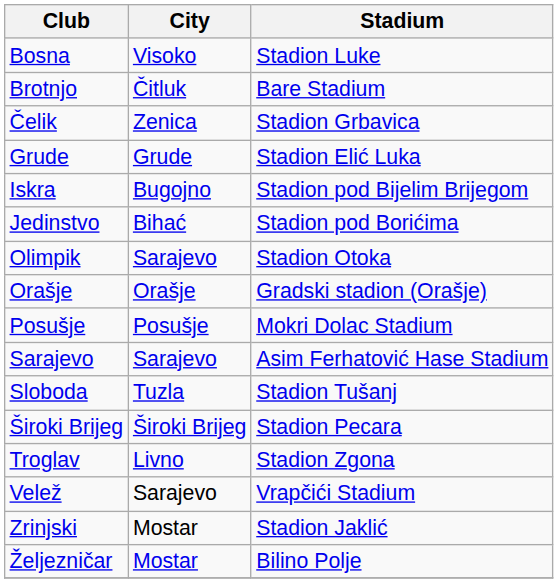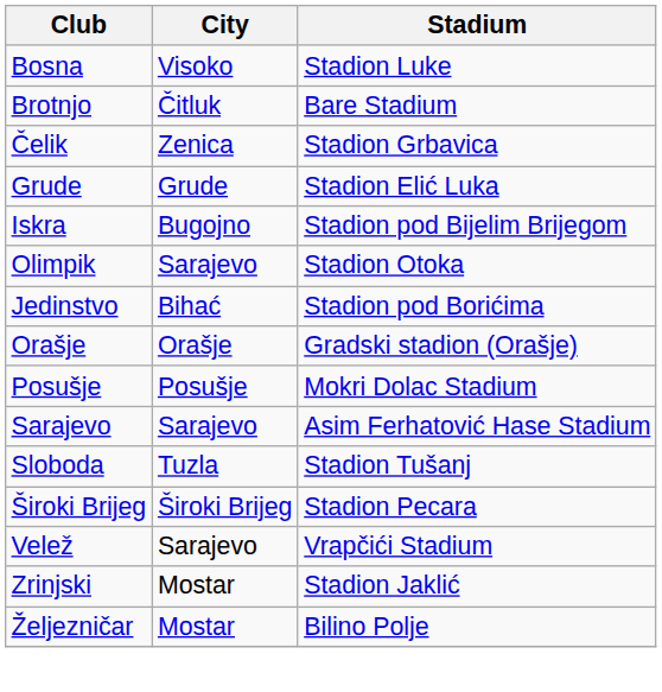 <table class="wikitable sortable">
 <tr>
 <th>Club</th>
 <th>City</th>
 <th>Stadium</th>
 </tr>
 <tr>
 <td><a href='#'>Bosna</a></td>
 <td><a href='#'>Visoko</a></td>
 <td><a href='#'>Stadion Luke</a></td>
 </tr>
 <tr>
 <td><a href='#'>Brotnjo</a></td>
 <td><a href='#'>Čitluk</a></td>
 <td><a href='#'>Bare Stadium</a></td>
 </tr>
 <tr>
 <td><a href='#'>Čelik</a></td>
 <td><a href='#'>Zenica</a></td>
 <td><a href='#'>Stadion Grbavica</a></td>
 </tr>
 <tr>
 <td><a href='#'>Grude</a></td>
 <td><a href='#'>Grude</a></td>
 <td><a href='#'>Stadion Elić Luka</a></td>
 </tr>
 <tr>
 <td><a href='#'>Iskra</a></td>
 <td><a href='#'>Bugojno</a></td>
 <td><a href='#'>Stadion pod Bijelim Brijegom</a></td>
 </tr>
 <tr>
+<td><a href='#'>Olimpik</a></td>
+<td><a href='#'>Sarajevo</a></td>
+<td><a href='#'>Stadion Otoka</a></td>
+</tr>
+<tr>
 <td><a href='#'>Jedinstvo</a></td>
 <td><a href='#'>Bihać</a></td>
 <td><a href='#'>Stadion pod Borićima</a></td>
-</tr>
-<tr>
-<td><a href='#'>Olimpik</a></td>
-<td><a href='#'>Sarajevo</a></td>
-<td><a href='#'>Stadion Otoka</a></td>
 </tr>
 <tr>
 <td><a href='#'>Orašje</a></td>
 <td><a href='#'>Orašje</a></td>
 <td><a href='#'>Gradski stadion (Orašje)</a></td>
 </tr>
 <tr>
 <td><a href='#'>Posušje</a></td>
 <td><a href='#'>Posušje</a></td>
 <td><a href='#'>Mokri Dolac Stadium</a></td>
 </tr>
 <tr>
 <td><a href='#'>Sarajevo</a></td>
 <td><a href='#'>Sarajevo</a></td>
 <td><a href='#'>Asim Ferhatović Hase Stadium</a></td>
 </tr>
 <tr>
 <td><a href='#'>Sloboda</a></td>
 <td><a href='#'>Tuzla</a></td>
 <td><a href='#'>Stadion Tušanj</a></td>
 </tr>
 <tr>
 <td><a href='#'>Široki Brijeg</a></td>
 <td><a href='#'>Široki Brijeg</a></td>
 <td><a href='#'>Stadion Pecara</a></td>
 </tr>
 <tr>
-<td><a href='#'>Troglav</a></td>
-<td><a href='#'>Livno</a></td>
-<td><a href='#'>Stadion Zgona</a></td>
-</tr>
-<tr>
 <td><a href='#'>Velež</a></td>
 <td>Sarajevo</td>
 <td><a href='#'>Vrapčići Stadium</a></td>
 </tr>
 <tr>
 <td><a href='#'>Zrinjski</a></td>
 <td>Mostar</td>
 <td><a href='#'>Stadion Jaklić</a></td>
 </tr>
 <tr>
 <td><a href='#'>Željezničar</a></td>
 <td><a href='#'>Mostar</a></td>
 <td><a href='#'>Bilino Polje</a></td>
 </tr>
 <tr>
 </tr>
 </table>
